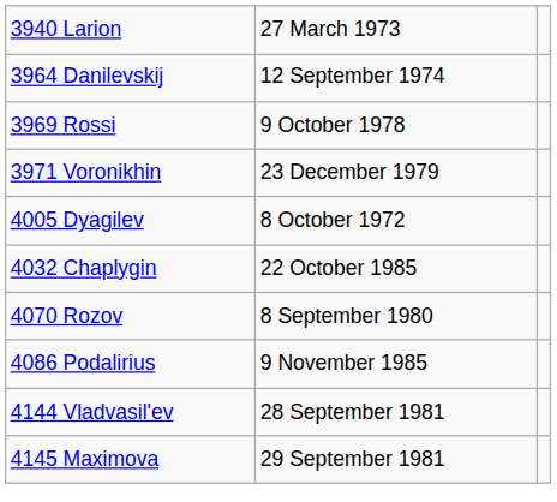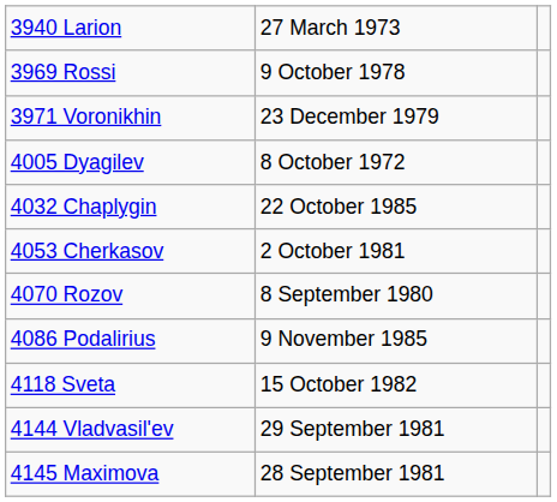 <table class="wikitable" style="font-size: 89%; float: left; width: 26em; margin-right: 1em; line-height: 1.65em; !important; height: 324px;">
 <tr>
 <td><a href='#'>3940 Larion</a></td>
 <td>27 March 1973</td>
-<td></td>
-</tr>
-<tr>
-<td><a href='#'>3964 Danilevskij</a></td>
-<td>12 September 1974</td>
 <td></td>
 </tr>
 <tr>
 <td><a href='#'>3969 Rossi</a></td>
 <td>9 October 1978</td>
 <td></td>
 </tr>
 <tr>
 <td><a href='#'>3971 Voronikhin</a></td>
 <td>23 December 1979</td>
 <td></td>
 </tr>
 <tr>
 <td><a href='#'>4005 Dyagilev</a></td>
 <td>8 October 1972</td>
 <td></td>
 </tr>
 <tr>
 <td><a href='#'>4032 Chaplygin</a></td>
 <td>22 October 1985</td>
 <td></td>
 </tr>
 <tr>
+<td><a href='#'>4053 Cherkasov</a></td>
+<td>2 October 1981</td>
+<td></td>
+</tr>
+<tr>
 <td><a href='#'>4070 Rozov</a></td>
 <td>8 September 1980</td>
 <td></td>
 </tr>
 <tr>
 <td><a href='#'>4086 Podalirius</a></td>
 <td>9 November 1985</td>
 <td></td>
 </tr>
 <tr>
+<td><a href='#'>4118 Sveta</a></td>
+<td>15 October 1982</td>
+<td></td>
+</tr>
+<tr>
 <td><a href='#'>4144 Vladvasilʹev</a></td>
-<td>28 September 1981</td>
+<td>29 September 1981</td>
 <td></td>
 </tr>
 <tr>
 <td><a href='#'>4145 Maximova</a></td>
-<td>29 September 1981</td>
+<td>28 September 1981</td>
 <td></td>
 </tr>
 </table>
